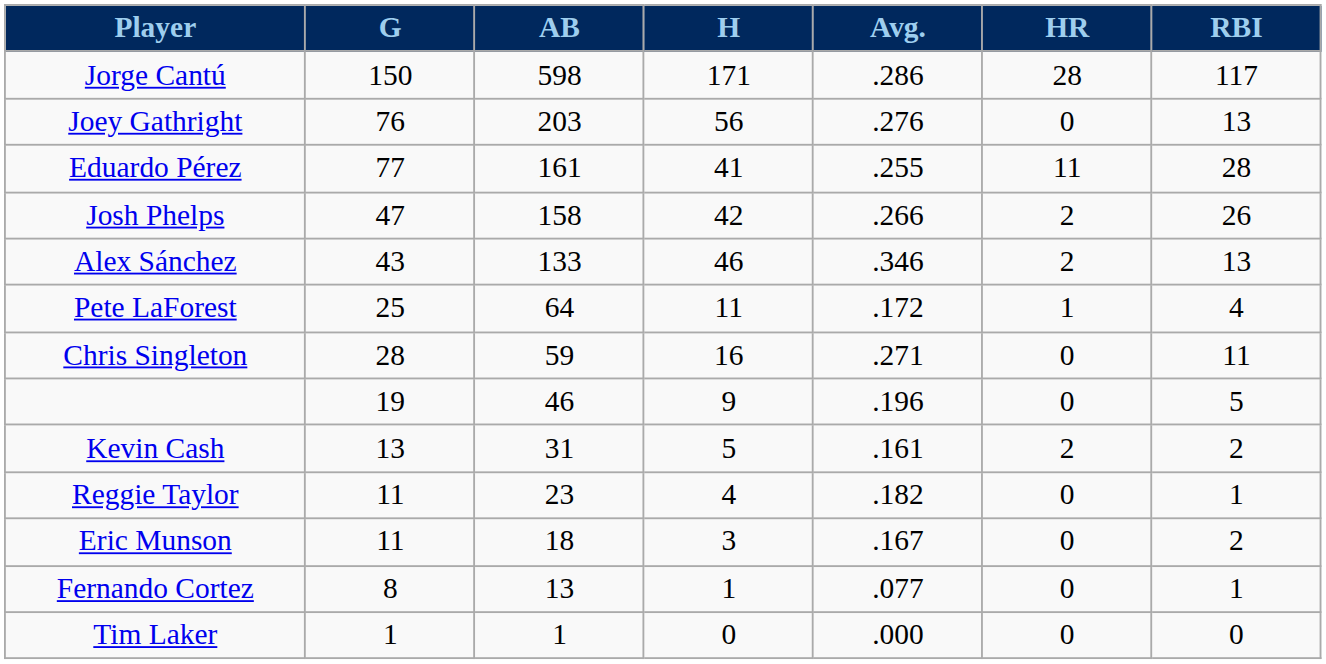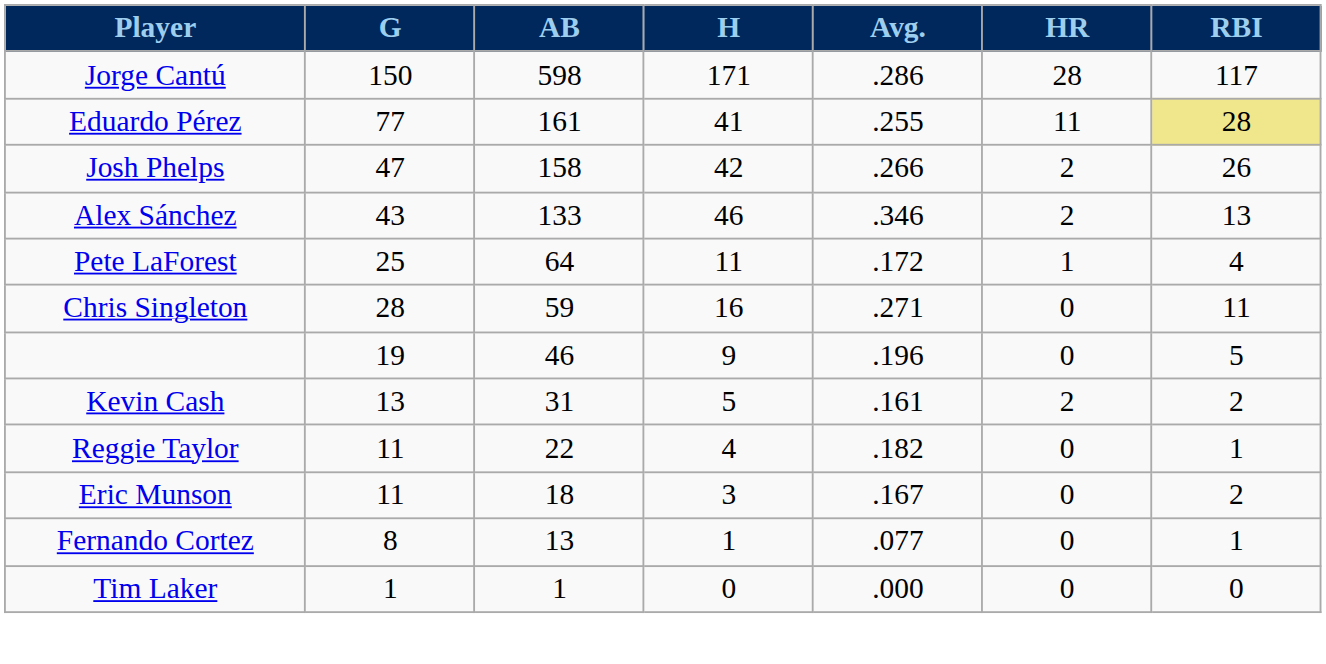 <table class="wikitable sortable">
 <tr>
 <th style="background:#00285D;color:#9ECEEE;" width="16%">Player</th>
 <th style="background:#00285D;color:#9ECEEE;" width="9%">G</th>
 <th style="background:#00285D;color:#9ECEEE;" width="9%">AB</th>
 <th style="background:#00285D;color:#9ECEEE;" width="9%">H</th>
 <th style="background:#00285D;color:#9ECEEE;" width="9%">Avg.</th>
 <th style="background:#00285D;color:#9ECEEE;" width="9%">HR</th>
 <th style="background:#00285D;color:#9ECEEE;" width="9%">RBI</th>
 </tr>
 <tr align="center">
 <td><a href='#'>Jorge Cantú</a></td>
 <td>150</td>
 <td>598</td>
 <td>171</td>
 <td>.286</td>
 <td>28</td>
 <td>117</td>
 </tr>
 <tr align=center>
-<td><a href='#'>Joey Gathright</a></td>
-<td>76</td>
-<td>203</td>
-<td>56</td>
-<td>.276</td>
-<td>0</td>
-<td>13</td>
-</tr>
-<tr align=center>
 <td><a href='#'>Eduardo Pérez</a></td>
 <td>77</td>
 <td>161</td>
 <td>41</td>
 <td>.255</td>
 <td>11</td>
-<td>28</td>
+<td style="background: khaki;">28</td>
 </tr>
 <tr align=center>
 <td><a href='#'>Josh Phelps</a></td>
 <td>47</td>
 <td>158</td>
 <td>42</td>
 <td>.266</td>
 <td>2</td>
 <td>26</td>
 </tr>
 <tr align=center>
 <td><a href='#'>Alex Sánchez</a></td>
 <td>43</td>
 <td>133</td>
 <td>46</td>
 <td>.346</td>
 <td>2</td>
 <td>13</td>
 </tr>
 <tr align=center>
 <td><a href='#'>Pete LaForest</a></td>
 <td>25</td>
 <td>64</td>
 <td>11</td>
 <td>.172</td>
 <td>1</td>
 <td>4</td>
 </tr>
 <tr align=center>
 <td><a href='#'>Chris Singleton</a></td>
 <td>28</td>
 <td>59</td>
 <td>16</td>
 <td>.271</td>
 <td>0</td>
 <td>11</td>
 </tr>
 <tr align=center>
 <td></td>
 <td>19</td>
 <td>46</td>
 <td>9</td>
 <td>.196</td>
 <td>0</td>
 <td>5</td>
 </tr>
 <tr align="center">
 <td><a href='#'>Kevin Cash</a></td>
 <td>13</td>
 <td>31</td>
 <td>5</td>
 <td>.161</td>
 <td>2</td>
 <td>2</td>
 </tr>
 <tr align=center>
 <td><a href='#'>Reggie Taylor</a></td>
 <td>11</td>
-<td>23</td>
+<td>22</td>
 <td>4</td>
 <td>.182</td>
 <td>0</td>
 <td>1</td>
 </tr>
 <tr align=center>
 <td><a href='#'>Eric Munson</a></td>
 <td>11</td>
 <td>18</td>
 <td>3</td>
 <td>.167</td>
 <td>0</td>
 <td>2</td>
 </tr>
 <tr align=center>
 <td><a href='#'>Fernando Cortez</a></td>
 <td>8</td>
 <td>13</td>
 <td>1</td>
 <td>.077</td>
 <td>0</td>
 <td>1</td>
 </tr>
 <tr align=center>
 <td><a href='#'>Tim Laker</a></td>
 <td>1</td>
 <td>1</td>
 <td>0</td>
 <td>.000</td>
 <td>0</td>
 <td>0</td>
 </tr>
 </table>
